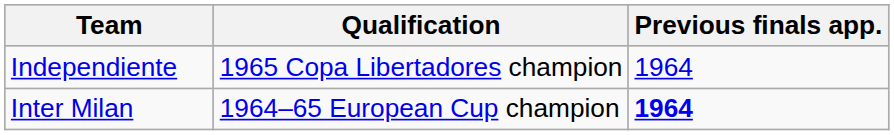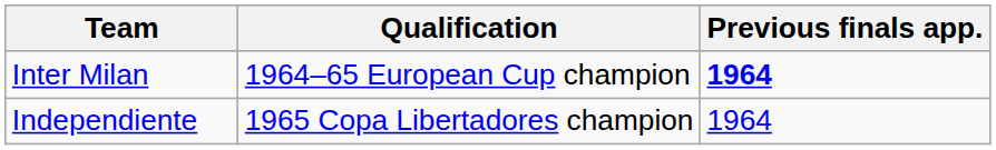 <table class="wikitable">
 <tr>
 <th width=120px>Team</th>
 <th>Qualification</th>
 <th>Previous finals app.</th>
 </tr>
 <tr>
+<td> <a href='#'>Inter Milan</a></td>
+<td><a href='#'>1964–65 European Cup</a> champion</td>
+<td><strong><a href='#'>1964</a></strong></td>
+</tr>
+<tr>
 <td> <a href='#'>Independiente</a></td>
 <td><a href='#'>1965 Copa Libertadores</a> champion</td>
 <td><a href='#'>1964</a></td>
 </tr>
-<tr>
-<td> <a href='#'>Inter Milan</a></td>
-<td><a href='#'>1964–65 European Cup</a> champion</td>
-<td><strong><a href='#'>1964</a></strong></td>
-</tr>
 </table>
